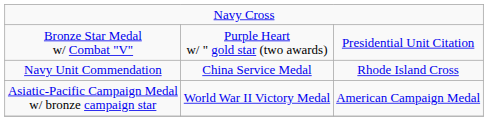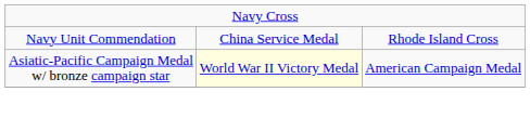 <table class="wikitable" style="margin:1em auto; text-align:center;">
 <tr>
 <td colspan="3"><a href='#'>Navy Cross</a></td>
-</tr>
-<tr>
-<td><a href='#'>Bronze Star Medal</a><br>w/ <a href='#'>Combat "V"</a></td>
-<td><a href='#'>Purple Heart</a><br>w/ " <a href='#'>gold star</a> (two awards)</td>
-<td><a href='#'>Presidential Unit Citation</a></td>
 </tr>
 <tr>
 <td><a href='#'>Navy Unit Commendation</a></td>
 <td><a href='#'>China Service Medal</a></td>
 <td><a href='#'>Rhode Island Cross</a></td>
 </tr>
 <tr>
 <td><a href='#'>Asiatic-Pacific Campaign Medal</a><br>w/ bronze  <a href='#'>campaign star</a></td>
-<td><a href='#'>World War II Victory Medal</a></td>
+<td style="background: lightyellow;"><a href='#'>World War II Victory Medal</a></td>
 <td><a href='#'>American Campaign Medal</a></td>
 </tr>
 <tr>
 </tr>
 </table>
